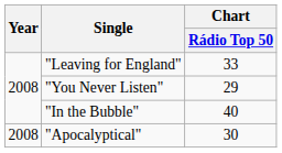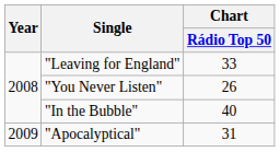 <table class="wikitable" style="text-align:center">
 <tr>
 <th rowspan=2>Year</th>
 <th rowspan=2>Single</th>
 <th colspan=2>Chart</th>
 </tr>
 <tr>
 <th><a href='#'>Rádio Top 50</a></th>
 </tr>
 <tr>
 <td rowspan=3>2008</td>
 <td align=left>"Leaving for England"</td>
 <td>33</td>
 </tr>
 <tr>
 <td align=left>"You Never Listen"</td>
-<td>29</td>
+<td>26</td>
 </tr>
 <tr>
 <td align=left>"In the Bubble"</td>
 <td>40</td>
 </tr>
 <tr>
-<td>2008</td>
+<td>2009</td>
 <td align=left>"Apocalyptical"</td>
-<td>30</td>
+<td>31</td>
 </tr>
 </table>
